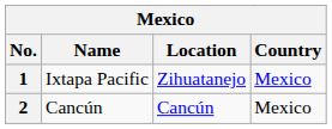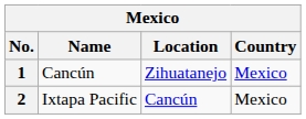 <table class="wikitable sortable">
 <tr>
 <th colspan="5">Mexico</th>
 </tr>
 <tr>
 <th>No.</th>
 <th>Name</th>
 <th>Location</th>
 <th>Country</th>
 </tr>
 <tr>
 <th>1</th>
-<td>Ixtapa Pacific</td>
+<td>Cancún</td>
 <td><a href='#'>Zihuatanejo</a></td>
 <td><a href='#'>Mexico</a></td>
 </tr>
 <tr>
 <th>2</th>
-<td>Cancún</td>
+<td>Ixtapa Pacific</td>
 <td><a href='#'>Cancún</a></td>
 <td>Mexico</td>
 </tr>
 </table>
